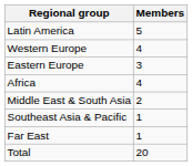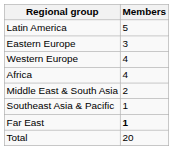 <table class="wikitable">
 <tr>
 <th>Regional group</th>
 <th>Members</th>
 </tr>
 <tr>
 <td>Latin America</td>
 <td>5</td>
 </tr>
 <tr>
+<td>Eastern Europe</td>
+<td>3</td>
+</tr>
+<tr>
 <td>Western Europe</td>
 <td>4</td>
-</tr>
-<tr>
-<td>Eastern Europe</td>
-<td>3</td>
 </tr>
 <tr>
 <td>Africa</td>
 <td>4</td>
 </tr>
 <tr>
 <td>Middle East & South Asia</td>
 <td>2</td>
 </tr>
 <tr>
 <td>Southeast Asia & Pacific</td>
 <td>1</td>
 </tr>
 <tr>
 <td>Far East</td>
-<td>1</td>
+<td><strong>1</strong></td>
 </tr>
 <tr>
 <td>Total</td>
 <td>20</td>
 </tr>
 </table>
